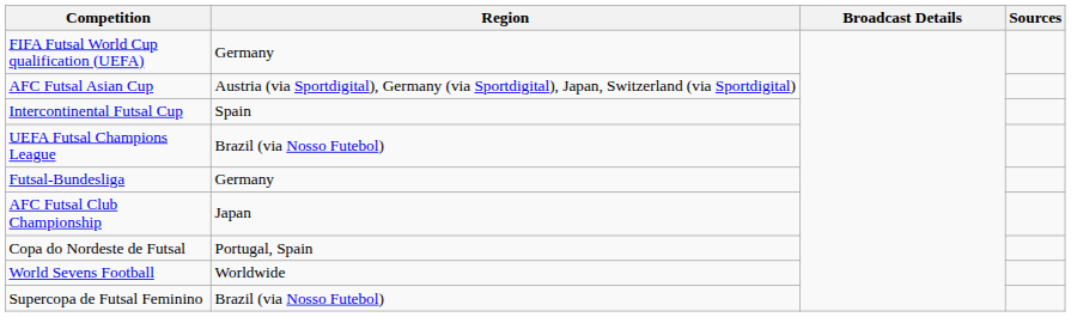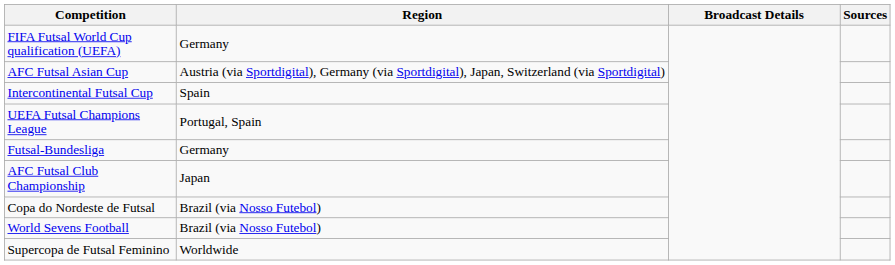 <table class="wikitable">
 <tr>
 <th width="200">Competition</th>
 <th>Region</th>
 <th width="200">Broadcast Details</th>
 <th>Sources</th>
 </tr>
 <tr>
 <td><a href='#'>FIFA Futsal World Cup qualification (UEFA)</a></td>
 <td>Germany</td>
 <td rowspan="9"></td>
 <td></td>
 </tr>
 <tr>
 <td><a href='#'>AFC Futsal Asian Cup</a></td>
 <td>Austria (via <a href='#'>Sportdigital</a>), Germany (via <a href='#'>Sportdigital</a>), Japan, Switzerland (via <a href='#'>Sportdigital</a>)</td>
 <td></td>
 </tr>
 <tr>
 <td><a href='#'>Intercontinental Futsal Cup</a></td>
 <td>Spain</td>
 <td></td>
 </tr>
 <tr>
 <td><a href='#'>UEFA Futsal Champions League</a></td>
-<td>Brazil (via <a href='#'>Nosso Futebol</a>)</td>
+<td>Portugal, Spain</td>
 <td></td>
 </tr>
 <tr>
 <td><a href='#'>Futsal-Bundesliga</a></td>
 <td>Germany</td>
 <td></td>
 </tr>
 <tr>
 <td><a href='#'>AFC Futsal Club Championship</a></td>
 <td>Japan</td>
 <td></td>
 </tr>
 <tr>
 <td>Copa do Nordeste de Futsal</td>
-<td>Portugal, Spain</td>
+<td>Brazil (via <a href='#'>Nosso Futebol</a>)</td>
 <td></td>
 </tr>
 <tr>
 <td><a href='#'>World Sevens Football</a></td>
-<td>Worldwide</td>
+<td>Brazil (via <a href='#'>Nosso Futebol</a>)</td>
 <td></td>
 </tr>
 <tr>
 <td>Supercopa de Futsal Feminino</td>
-<td>Brazil (via <a href='#'>Nosso Futebol</a>)</td>
+<td>Worldwide</td>
 <td></td>
 </tr>
 </table>
